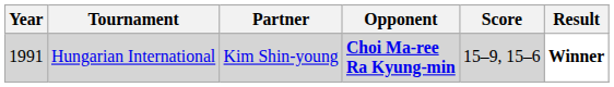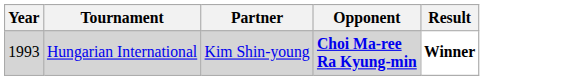 <table class="sortable wikitable" style="font-size: 90%;">
 <tr>
 <th>Year</th>
 <th>Tournament</th>
 <th>Partner</th>
 <th>Opponent</th>
-<th>Score</th>
 <th>Result</th>
 </tr>
 <tr style="background:#D5D5D5">
-<td align="center">1991</td>
+<td align="center">1993</td>
 <td align="left"><a href='#'>Hungarian International</a></td>
 <td align="left"> <a href='#'>Kim Shin-young</a></td>
 <td align="left"><strong> <a href='#'>Choi Ma-ree</a> <br>  <a href='#'>Ra Kyung-min</a></strong></td>
-<td align="left">15–9, 15–6</td>
 <td style="text-align:left; background:white"> <strong>Winner</strong></td>
 </tr>
 </table>
